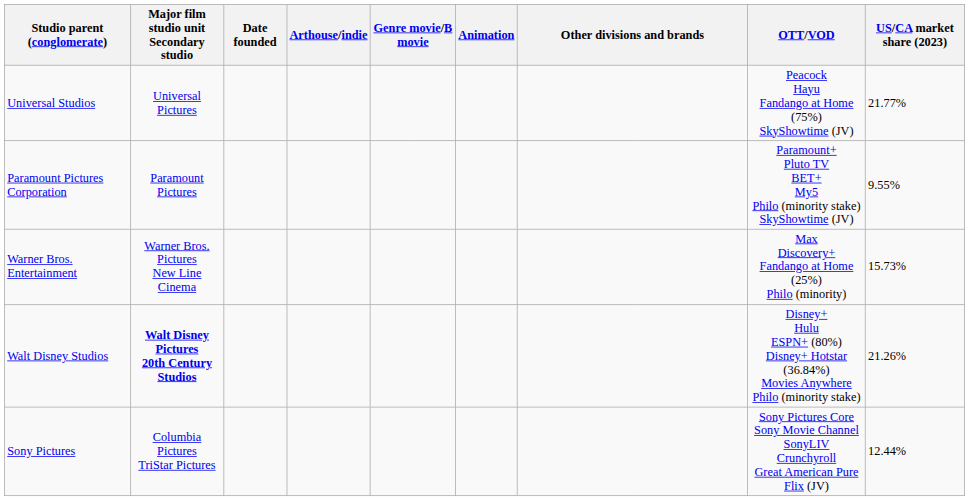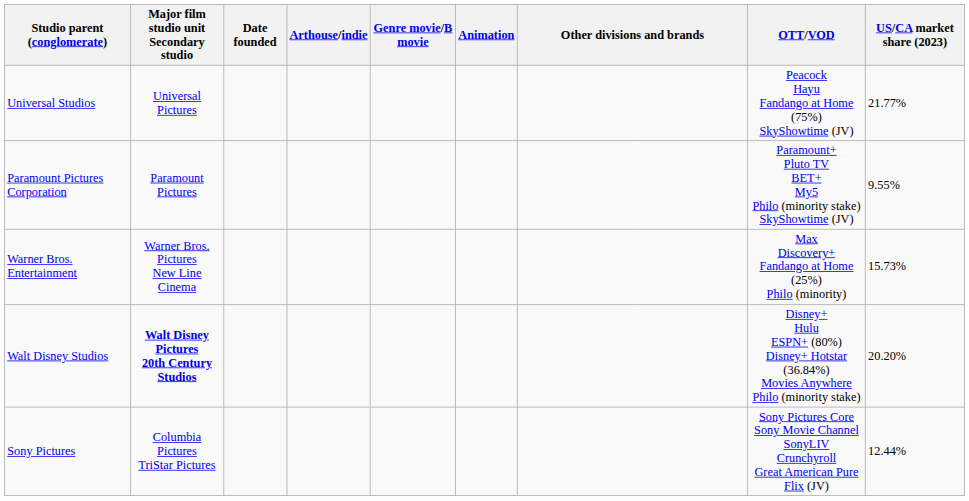 <table class="wikitable sortable">
 <tr>
 <th>Studio parent<br>(<a href='#'>conglomerate</a>)</th>
 <th>Major film studio unit<br>Secondary studio</th>
 <th>Date founded</th>
 <th><a href='#'>Arthouse</a>/<a href='#'>indie</a></th>
 <th colspan="2"><a href='#'>Genre movie</a>/<a href='#'>B movie</a></th>
 <th><a href='#'>Animation</a></th>
 <th colspan="2">Other divisions and brands</th>
 <th><a href='#'>OTT</a>/<a href='#'>VOD</a></th>
 <th><a href='#'>US</a>/<a href='#'>CA</a> market share (2023)</th>
 </tr>
 <tr>
 <td><a href='#'>Universal Studios</a><br></td>
 <td align="center"><a href='#'>Universal Pictures</a></td>
 <td align="center"></td>
 <td></td>
 <td colspan="2"></td>
 <td></td>
 <td style='border-style: solid none solid solid;' width="12%"></td>
 <td style='border-style: solid solid solid none;' width="12%"></td>
 <td align="center"><a href='#'>Peacock</a><br><a href='#'>Hayu</a><br><a href='#'>Fandango at Home</a> (75%)<br><a href='#'>SkyShowtime</a> (JV)</td>
 <td>21.77%</td>
 </tr>
 <tr>
 <td><a href='#'>Paramount Pictures Corporation</a><br></td>
 <td align="center"><a href='#'>Paramount Pictures</a></td>
 <td align="center"></td>
 <td></td>
 <td style='border-style: solid none solid solid; padding-right: 0.1em;'></td>
 <td style='border-style: solid solid solid none; padding-left: 0.1em;'></td>
 <td></td>
 <td style='border-style: solid none solid solid;'></td>
 <td style='border-style: solid solid solid none;'></td>
 <td align="center"><a href='#'>Paramount+</a><br><a href='#'>Pluto TV</a><br><a href='#'>BET+</a><br><a href='#'>My5</a><br><a href='#'>Philo</a> (minority stake)<br><a href='#'>SkyShowtime</a> (JV)</td>
 <td>9.55%</td>
 </tr>
 <tr>
 <td><a href='#'>Warner Bros. Entertainment</a><br></td>
 <td align="center"><a href='#'>Warner Bros. Pictures</a><br><a href='#'>New Line Cinema</a></td>
 <td align="center"><br></td>
 <td></td>
 <td style='border-style: solid none solid solid; padding-right: 0.1em;'></td>
 <td style='border-style: solid solid solid none; padding-left: 0.1em;'></td>
 <td></td>
 <td style="border-style: solid none solid solid;"></td>
 <td style="border-style: solid solid solid none;"></td>
 <td align="center"><a href='#'>Max</a><br><a href='#'>Discovery+</a><br><a href='#'>Fandango at Home</a> (25%)<br><a href='#'>Philo</a> (minority)</td>
 <td>15.73%</td>
 </tr>
 <tr>
 <td><a href='#'>Walt Disney Studios</a><br></td>
 <td align="center"><strong><a href='#'>Walt Disney Pictures</a><br><a href='#'>20th Century Studios</a></strong></td>
 <td align="center"><br></td>
 <td style="border-style: solid none solid solid;"></td>
 <td style='border-style: solid none solid solid; padding-right: 0.1em;'></td>
 <td style='border-style: solid solid solid none; padding-left: 0.1em;'></td>
 <td></td>
 <td style="border-style: solid none solid solid;"></td>
 <td style="border-style: solid solid solid none;"></td>
 <td align="center"><a href='#'>Disney+</a><br><a href='#'>Hulu</a><br><a href='#'>ESPN+</a> (80%)<br><a href='#'>Disney+ Hotstar</a> (36.84%)<br><a href='#'>Movies Anywhere</a><br><a href='#'>Philo</a> (minority stake)</td>
-<td>21.26%</td>
+<td>20.20%</td>
 </tr>
 <tr>
 <td><a href='#'>Sony Pictures</a><br></td>
 <td align="center"><a href='#'>Columbia Pictures</a><br><a href='#'>TriStar Pictures</a></td>
 <td align="center"><br></td>
 <td></td>
 <td colspan="2"></td>
 <td style="border-style: solid none solid solid;"></td>
 <td style="border-style: solid none solid solid;"></td>
 <td style="border-style: solid solid solid none;"></td>
 <td align="center"><a href='#'>Sony Pictures Core</a><br><a href='#'>Sony Movie Channel</a><br><a href='#'>SonyLIV</a><br><a href='#'>Crunchyroll</a><br><a href='#'>Great American Pure Flix</a> (JV)</td>
 <td>12.44%</td>
 </tr>
 </table>
